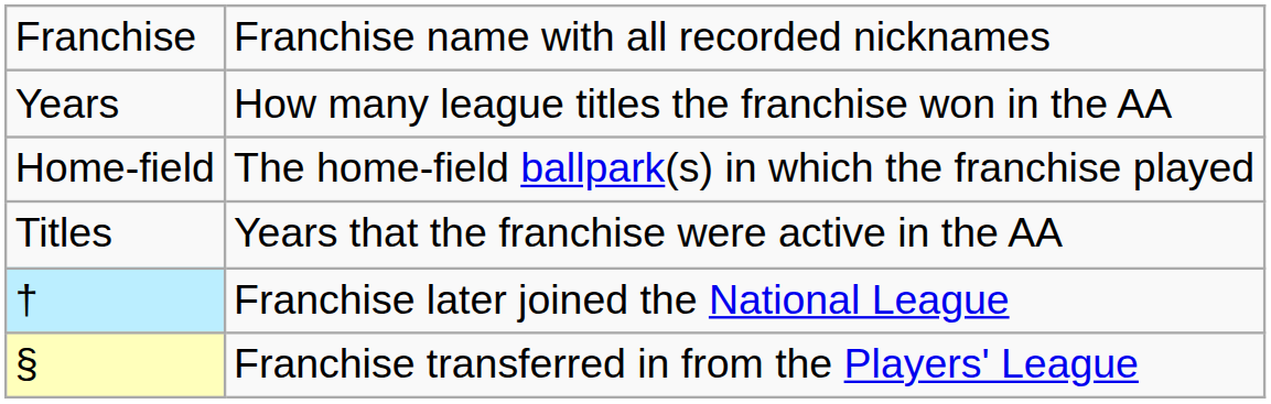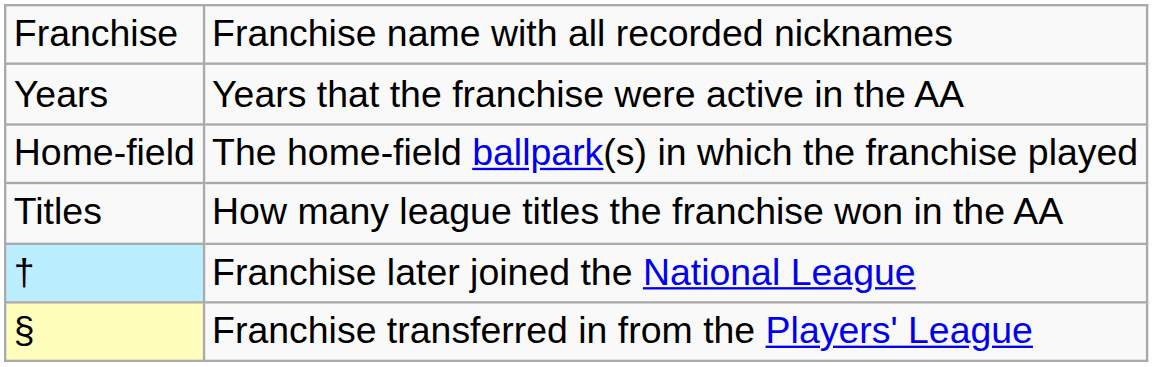 <table class="wikitable">
 <tr>
 <td>Franchise</td>
 <td>Franchise name with all recorded nicknames</td>
 </tr>
 <tr>
 <td>Years</td>
-<td>How many league titles the franchise won in the AA</td>
+<td>Years that the franchise were active in the AA</td>
 </tr>
 <tr>
 <td>Home-field</td>
 <td>The home-field <a href='#'>ballpark</a>(s) in which the franchise played</td>
 </tr>
 <tr>
 <td>Titles</td>
-<td>Years that the franchise were active in the AA</td>
+<td>How many league titles the franchise won in the AA</td>
 </tr>
 <tr>
 <td style="background-color: #bbeeff">†</td>
 <td>Franchise later joined the <a href='#'>National League</a></td>
 </tr>
 <tr>
 <td style="background-color: #ffffbb">§</td>
 <td>Franchise transferred in from the <a href='#'>Players' League</a></td>
 </tr>
 </table>
